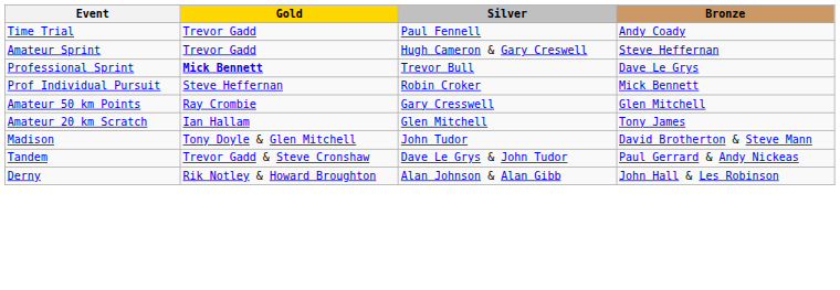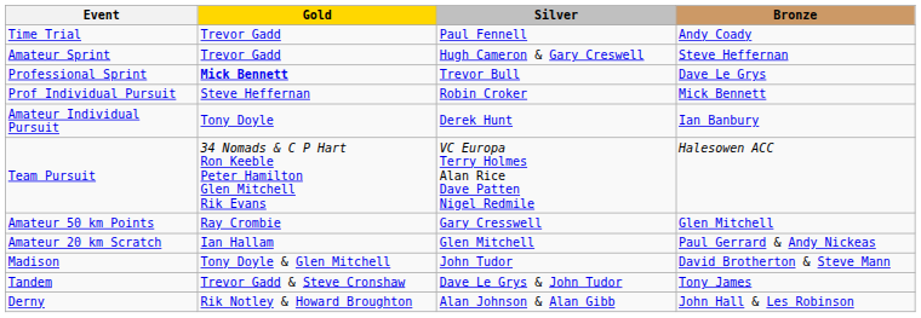 <table class="wikitable" style="font-size: 100%">
 <tr>
 <th width=200>Event</th>
 <th width=250 style="background-color: gold;">Gold</th>
 <th width=250 style="background-color: silver;">Silver</th>
 <th width=250 style="background-color: #cc9966;">Bronze</th>
 </tr>
 <tr>
 <td><a href='#'>Time Trial</a></td>
 <td><a href='#'>Trevor Gadd</a></td>
 <td><a href='#'>Paul Fennell</a></td>
 <td><a href='#'>Andy Coady</a></td>
 </tr>
 <tr>
 <td><a href='#'>Amateur Sprint</a></td>
 <td><a href='#'>Trevor Gadd</a></td>
 <td><a href='#'>Hugh Cameron</a> & <a href='#'>Gary Creswell</a></td>
 <td><a href='#'>Steve Heffernan</a></td>
 </tr>
 <tr>
 <td><a href='#'>Professional Sprint</a></td>
 <td><strong><a href='#'>Mick Bennett</a></strong></td>
 <td><a href='#'>Trevor Bull</a></td>
 <td><a href='#'>Dave Le Grys</a></td>
 </tr>
 <tr>
 <td><a href='#'>Prof Individual Pursuit</a></td>
 <td><a href='#'>Steve Heffernan</a></td>
 <td><a href='#'>Robin Croker</a></td>
 <td><a href='#'>Mick Bennett</a></td>
 </tr>
 <tr>
+<td><a href='#'>Amateur Individual Pursuit</a></td>
+<td><a href='#'>Tony Doyle</a></td>
+<td><a href='#'>Derek Hunt</a></td>
+<td><a href='#'>Ian Banbury</a></td>
+</tr>
+<tr>
+<td><a href='#'>Team Pursuit</a></td>
+<td><em>34 Nomads & C P Hart</em><br><a href='#'>Ron Keeble</a><br> <a href='#'>Peter Hamilton</a><br> <a href='#'>Glen Mitchell</a><br> <a href='#'>Rik Evans</a></td>
+<td><em>VC Europa</em><br> <a href='#'>Terry Holmes</a><br> Alan Rice<br> <a href='#'>Dave Patten</a><br><a href='#'>Nigel Redmile</a> <br></td>
+<td><em>Halesowen ACC</em><br> <br> <br> <br> <br></td>
+</tr>
+<tr>
 <td><a href='#'>Amateur 50 km Points</a></td>
 <td><a href='#'>Ray Crombie</a></td>
 <td><a href='#'>Gary Cresswell</a></td>
 <td><a href='#'>Glen Mitchell</a></td>
 </tr>
 <tr>
 <td><a href='#'>Amateur 20 km Scratch</a></td>
 <td><a href='#'>Ian Hallam</a></td>
 <td><a href='#'>Glen Mitchell</a></td>
-<td><a href='#'>Tony James</a></td>
+<td><a href='#'>Paul Gerrard</a> & <a href='#'>Andy Nickeas</a></td>
 </tr>
 <tr>
 <td><a href='#'>Madison</a></td>
 <td><a href='#'>Tony Doyle</a> & <a href='#'>Glen Mitchell</a></td>
 <td><a href='#'>John Tudor</a></td>
 <td><a href='#'>David Brotherton</a> & <a href='#'>Steve Mann</a></td>
 </tr>
 <tr>
 <td><a href='#'>Tandem</a></td>
 <td><a href='#'>Trevor Gadd</a> & <a href='#'>Steve Cronshaw</a></td>
 <td><a href='#'>Dave Le Grys</a> & <a href='#'>John Tudor</a></td>
-<td><a href='#'>Paul Gerrard</a> & <a href='#'>Andy Nickeas</a></td>
+<td><a href='#'>Tony James</a></td>
 </tr>
 <tr>
 <td><a href='#'>Derny</a></td>
 <td><a href='#'>Rik Notley</a> & <a href='#'>Howard Broughton</a></td>
 <td><a href='#'>Alan Johnson</a> & <a href='#'>Alan Gibb</a></td>
 <td><a href='#'>John Hall</a> & <a href='#'>Les Robinson</a></td>
 </tr>
 </table>
